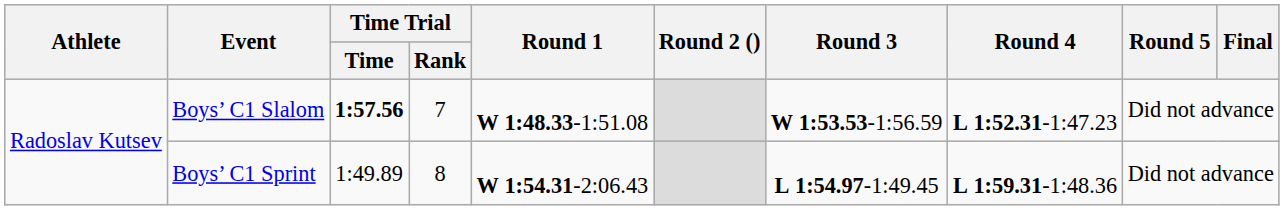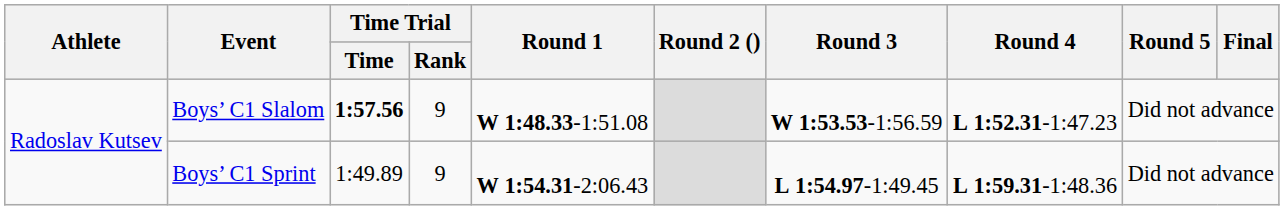 <table class="wikitable" border="1" style="font-size:90%">
 <tr>
 <th rowspan=2>Athlete</th>
 <th rowspan=2>Event</th>
 <th colspan=2>Time Trial</th>
 <th rowspan=2>Round 1</th>
 <th rowspan=2>Round 2 ()</th>
 <th rowspan=2>Round 3</th>
 <th rowspan=2>Round 4</th>
 <th rowspan=2>Round 5</th>
 <th rowspan=2>Final</th>
 </tr>
 <tr>
 <th>Time</th>
 <th>Rank</th>
 </tr>
 <tr>
 <td rowspan=2><a href='#'>Radoslav Kutsev</a></td>
 <td><a href='#'>Boys’ C1 Slalom</a></td>
 <td align=center><strong>1:57.56</strong></td>
-<td align=center>7</td>
+<td align=center>9</td>
 <td align=center><br><strong>W</strong> <strong>1:48.33</strong>-1:51.08</td>
 <td bgcolor=#DCDCDC></td>
 <td align=center><br><strong>W</strong> <strong>1:53.53</strong>-1:56.59</td>
 <td align=center><br><strong>L</strong> <strong>1:52.31</strong>-1:47.23</td>
 <td align=center colspan=2>Did not advance</td>
 </tr>
 <tr>
 <td><a href='#'>Boys’ C1 Sprint</a></td>
 <td align=center>1:49.89</td>
-<td align=center>8</td>
+<td align=center>9</td>
 <td align=center><br><strong>W</strong> <strong>1:54.31</strong>-2:06.43</td>
 <td bgcolor=#DCDCDC></td>
 <td align=center><br><strong>L</strong> <strong>1:54.97</strong>-1:49.45</td>
 <td align=center><br><strong>L</strong> <strong>1:59.31</strong>-1:48.36</td>
 <td align=center colspan=2>Did not advance</td>
 </tr>
 </table>
